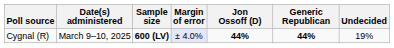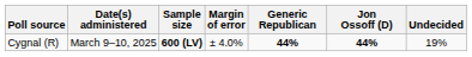 <table class="wikitable" style="font-size:90%;text-align:center;">
 <tr valign=bottom>
 <th>Poll source</th>
 <th>Date(s)<br>administered</th>
 <th>Sample<br>size</th>
 <th>Margin<br>of error</th>
+<th style="width:100px;">Generic<br>Republican</th>
 <th style="width:100px;">Jon<br>Ossoff (D)</th>
-<th style="width:100px;">Generic<br>Republican</th>
 <th>Undecided</th>
 </tr>
 <tr>
 <td style="text-align:left;">Cygnal (R)</td>
 <td>March 9–10, 2025</td>
 <td><strong>600 (LV)</strong></td>
-<td style="background: lavender;">± 4.0%</td>
+<td>± 4.0%</td>
 <td><strong>44%</strong></td>
 <td><strong>44%</strong></td>
 <td>19%</td>
 </tr>
 </table>
